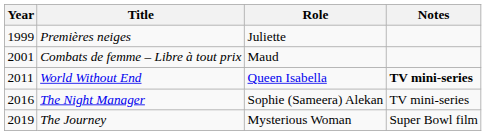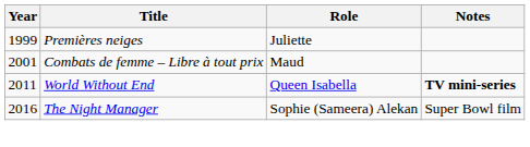 <table class="wikitable sortable">
 <tr>
 <th>Year</th>
 <th>Title</th>
 <th>Role</th>
 <th class="unsortable">Notes</th>
 </tr>
 <tr>
 <td>1999</td>
 <td><em>Premières neiges</em></td>
 <td>Juliette</td>
 <td></td>
 </tr>
 <tr>
 <td>2001</td>
 <td><em>Combats de femme – Libre à tout prix</em></td>
 <td>Maud</td>
 <td></td>
 </tr>
 <tr>
 <td>2011</td>
 <td><em><a href='#'>World Without End</a></em></td>
 <td><a href='#'>Queen Isabella</a></td>
 <td><strong>TV mini-series</strong></td>
 </tr>
 <tr>
 <td>2016</td>
 <td><em><a href='#'>The Night Manager</a></em></td>
 <td>Sophie (Sameera) Alekan</td>
-<td>TV mini-series</td>
-</tr>
-<tr>
-<td>2019</td>
-<td><em>The Journey</em></td>
-<td>Mysterious Woman</td>
 <td>Super Bowl film</td>
 </tr>
 </table>
